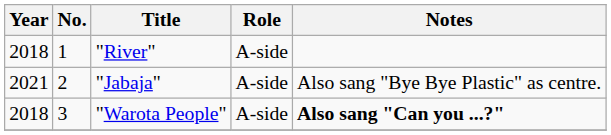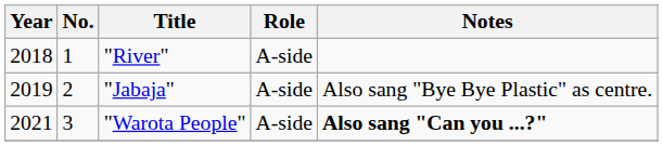 <table class="wikitable sortable">
 <tr>
 <th>Year</th>
 <th data-sort-type="number">No. </th>
 <th>Title </th>
 <th>Role </th>
 <th class="unsortable">Notes </th>
 </tr>
 <tr>
 <td>2018</td>
 <td>1</td>
 <td>"<a href='#'>River</a>"</td>
 <td>A-side</td>
 <td></td>
 </tr>
 <tr>
-<td>2021</td>
+<td>2019</td>
 <td>2</td>
 <td>"<a href='#'>Jabaja</a>"</td>
 <td>A-side</td>
 <td>Also sang "Bye Bye Plastic" as centre.</td>
 </tr>
 <tr>
-<td>2018</td>
+<td>2021</td>
 <td>3</td>
 <td>"<a href='#'>Warota People</a>"</td>
 <td>A-side</td>
 <td><strong>Also sang "Can you ...?"</strong></td>
 </tr>
 <tr>
 </tr>
 </table>
